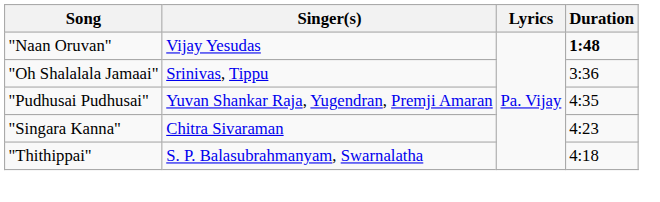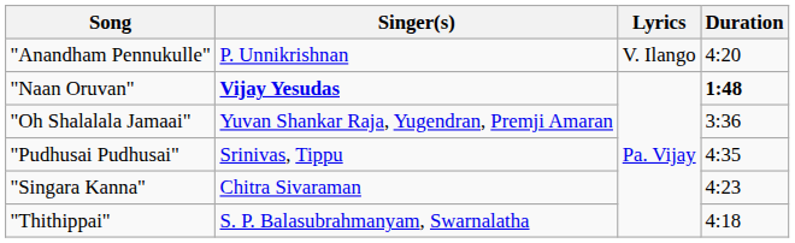 <table class="wikitable" style="font-size:95%;">
 <tr>
 <th>Song</th>
 <th>Singer(s)</th>
 <th>Lyrics</th>
 <th>Duration</th>
 </tr>
 <tr>
+<td>"Anandham Pennukulle"</td>
+<td><a href='#'>P. Unnikrishnan</a></td>
+<td>V. Ilango</td>
+<td>4:20</td>
+</tr>
+<tr>
 <td>"Naan Oruvan"</td>
-<td><a href='#'>Vijay Yesudas</a></td>
+<td><strong><a href='#'>Vijay Yesudas</a></strong></td>
 <td rowspan=5><a href='#'>Pa. Vijay</a></td>
 <td><strong>1:48</strong></td>
 </tr>
 <tr>
 <td>"Oh Shalalala Jamaai"</td>
-<td><a href='#'>Srinivas</a>, <a href='#'>Tippu</a></td>
+<td><a href='#'>Yuvan Shankar Raja</a>, <a href='#'>Yugendran</a>, <a href='#'>Premji Amaran</a></td>
 <td>3:36</td>
 </tr>
 <tr>
 <td>"Pudhusai Pudhusai"</td>
-<td><a href='#'>Yuvan Shankar Raja</a>, <a href='#'>Yugendran</a>, <a href='#'>Premji Amaran</a></td>
+<td><a href='#'>Srinivas</a>, <a href='#'>Tippu</a></td>
 <td>4:35</td>
 </tr>
 <tr>
 <td>"Singara Kanna"</td>
 <td><a href='#'>Chitra Sivaraman</a></td>
 <td>4:23</td>
 </tr>
 <tr>
 <td>"Thithippai"</td>
 <td><a href='#'>S. P. Balasubrahmanyam</a>, <a href='#'>Swarnalatha</a></td>
 <td>4:18</td>
 </tr>
 </table>
